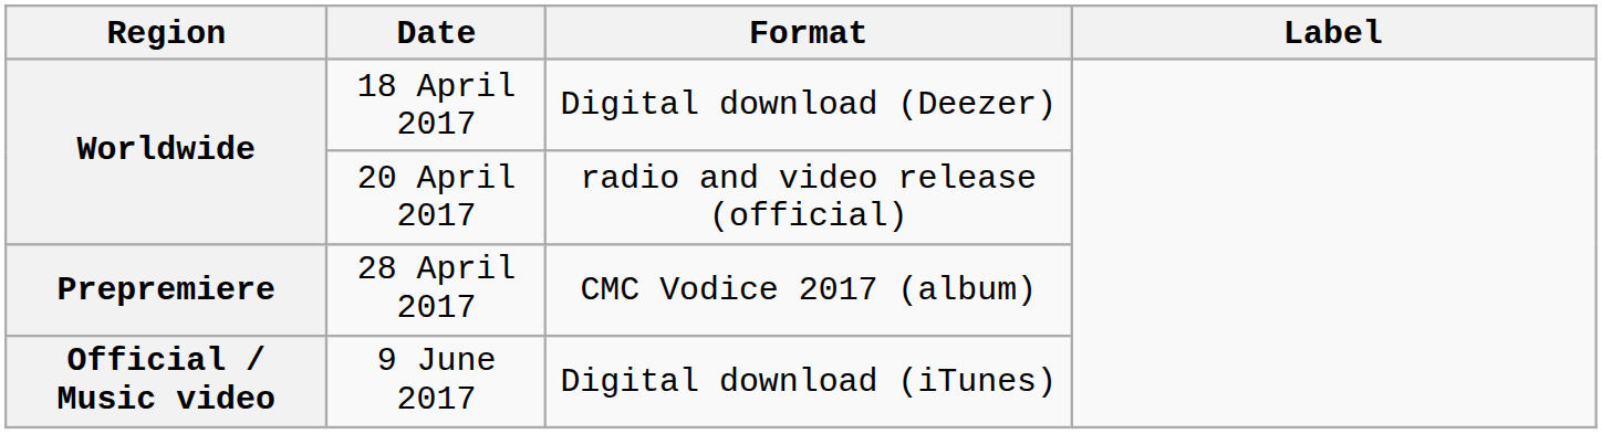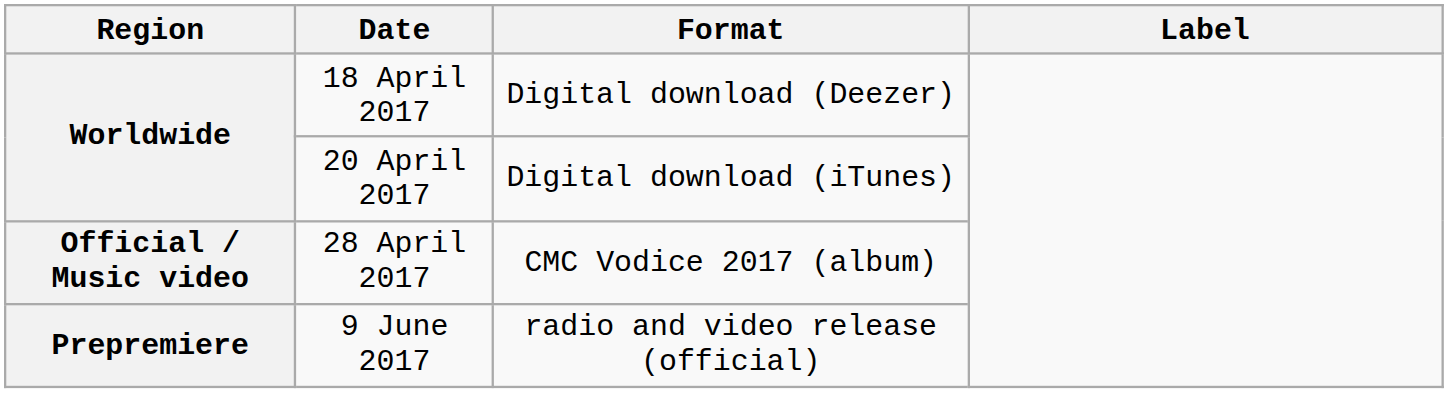 <table class="wikitable sortable plainrowheaders" style="text-align:center;">
 <tr>
 <th width=120>Region</th>
 <th width=80>Date</th>
 <th width=200>Format</th>
 <th width=200>Label</th>
 </tr>
 <tr>
 <th scope="row" rowspan=2>Worldwide</th>
 <td>18 April 2017</td>
 <td>Digital download (Deezer)</td>
 <td rowspan=4></td>
 </tr>
 <tr>
 <td>20 April 2017</td>
-<td>radio and video release (official)</td>
+<td>Digital download (iTunes)</td>
 </tr>
 <tr>
-<th scope="row">Prepremiere</th>
+<th scope="row">Official / Music video</th>
 <td>28 April 2017</td>
 <td>CMC Vodice 2017 (album)</td>
 </tr>
 <tr>
-<th scope="row">Official / Music video</th>
+<th scope="row">Prepremiere</th>
 <td>9 June 2017</td>
-<td>Digital download (iTunes)</td>
+<td>radio and video release (official)</td>
 </tr>
 </table>
